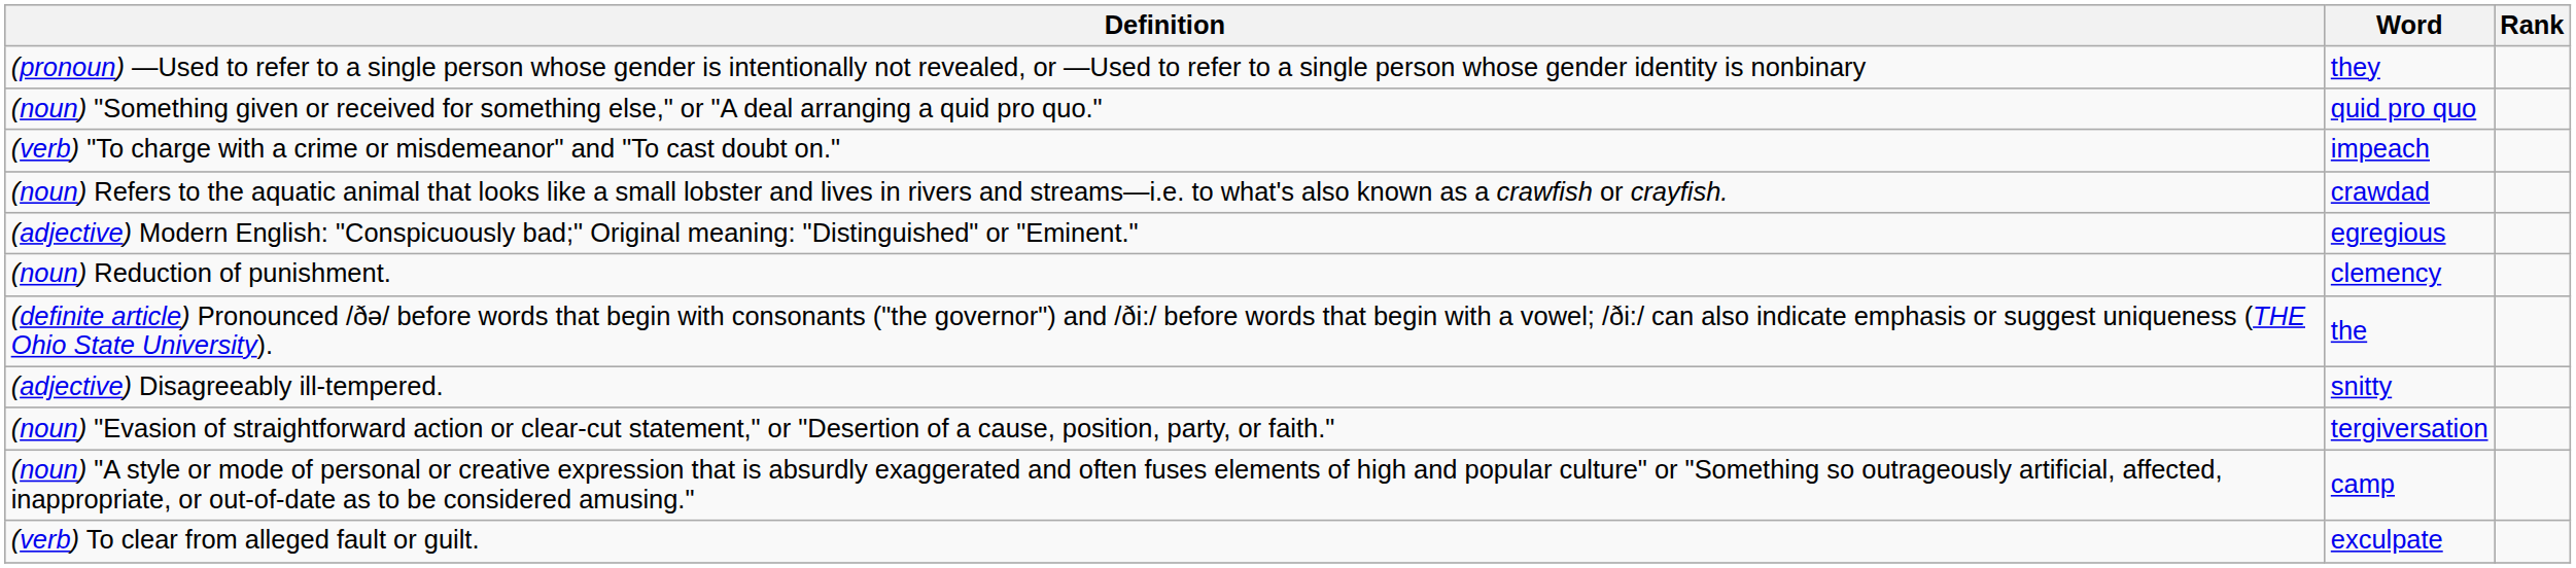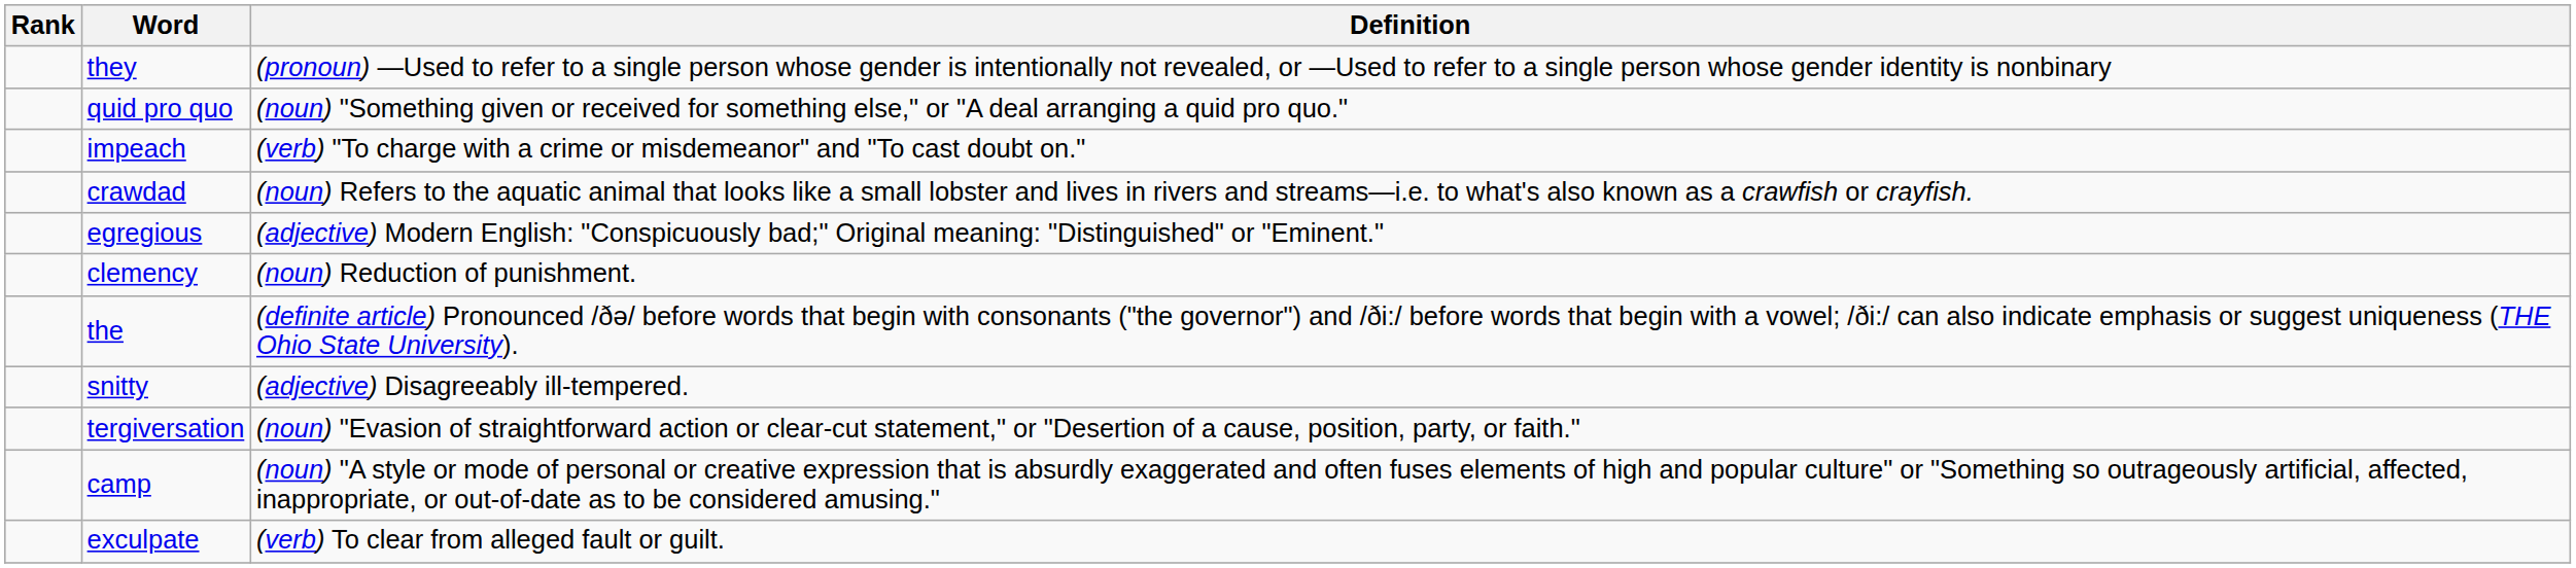 <table class="wikitable">
 <tr>
+<th>Rank</th>
+<th>Word</th>
 <th>Definition</th>
-<th>Word</th>
-<th>Rank</th>
 </tr>
 <tr>
+<td></td>
+<td><a href='#'>they</a></td>
 <td><em>(<a href='#'>pronoun</a>)</em> —Used to refer to a single person whose gender is intentionally not revealed, or —Used to refer to a single person whose gender identity is nonbinary</td>
-<td><a href='#'>they</a></td>
-<td></td>
 </tr>
 <tr>
+<td></td>
+<td><a href='#'>quid pro quo</a></td>
 <td><em>(<a href='#'>noun</a>)</em> "Something given or received for something else," or "A deal arranging a quid pro quo."</td>
-<td><a href='#'>quid pro quo</a></td>
-<td></td>
 </tr>
 <tr>
+<td></td>
+<td><a href='#'>impeach</a></td>
 <td><em>(<a href='#'>verb</a>)</em> "To charge with a crime or misdemeanor" and "To cast doubt on."</td>
-<td><a href='#'>impeach</a></td>
-<td></td>
 </tr>
 <tr>
+<td></td>
+<td><a href='#'>crawdad</a></td>
 <td><em>(<a href='#'>noun</a>)</em> Refers to the aquatic animal that looks like a small lobster and lives in rivers and streams—i.e. to what's also known as a <em>crawfish</em> or <em>crayfish.</em></td>
-<td><a href='#'>crawdad</a></td>
-<td></td>
 </tr>
 <tr>
+<td></td>
+<td><a href='#'>egregious</a></td>
 <td><em>(<a href='#'>adjective</a>)</em> Modern English: "Conspicuously bad;" Original meaning: "Distinguished" or "Eminent."</td>
-<td><a href='#'>egregious</a></td>
-<td></td>
 </tr>
 <tr>
+<td></td>
+<td><a href='#'>clemency</a></td>
 <td><em>(<a href='#'>noun</a>)</em> Reduction of punishment.</td>
-<td><a href='#'>clemency</a></td>
-<td></td>
 </tr>
 <tr>
+<td></td>
+<td><a href='#'>the</a></td>
 <td><em>(<a href='#'>definite article</a>)</em> Pronounced /ðə/ before words that begin with consonants ("the governor") and /ði:/ before words that begin with a vowel; /ði:/ can also indicate emphasis or suggest uniqueness (<em><a href='#'>THE Ohio State University</a></em>).</td>
-<td><a href='#'>the</a></td>
-<td></td>
 </tr>
 <tr>
+<td></td>
+<td><a href='#'>snitty</a></td>
 <td><em>(<a href='#'>adjective</a>)</em> Disagreeably ill-tempered.</td>
-<td><a href='#'>snitty</a></td>
-<td></td>
 </tr>
 <tr>
+<td></td>
+<td><a href='#'>tergiversation</a></td>
 <td><em>(<a href='#'>noun</a>)</em> "Evasion of straightforward action or clear-cut statement," or "Desertion of a cause, position, party, or faith."</td>
-<td><a href='#'>tergiversation</a></td>
-<td></td>
 </tr>
 <tr>
+<td></td>
+<td><a href='#'>camp</a></td>
 <td><em>(<a href='#'>noun</a>)</em> "A style or mode of personal or creative expression that is absurdly exaggerated and often fuses elements of high and popular culture" or "Something so outrageously artificial, affected, inappropriate, or out-of-date as to be considered amusing."</td>
-<td><a href='#'>camp</a></td>
-<td></td>
 </tr>
 <tr>
+<td></td>
+<td><a href='#'>exculpate</a></td>
 <td><em>(<a href='#'>verb</a>)</em> To clear from alleged fault or guilt.</td>
-<td><a href='#'>exculpate</a></td>
-<td></td>
 </tr>
 </table>
